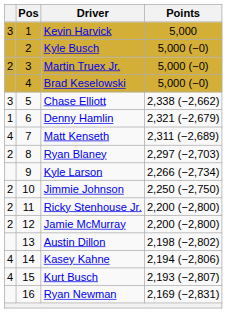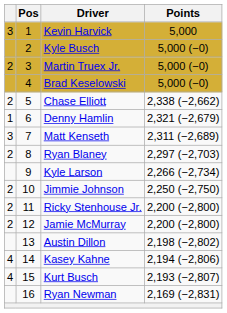 <table class="wikitable" style="font-size: 95%">
 <tr>
 <th></th>
 <th>Pos</th>
 <th>Driver</th>
 <th>Points</th>
 </tr>
 <tr style="background:#D4AF37;">
 <td align="left"> 3</td>
 <td style="text-align:center;">1</td>
 <td><a href='#'>Kevin Harvick</a></td>
 <td style="text-align:center;">5,000</td>
 </tr>
 <tr style="background:#D4AF37;">
 <td align="left"></td>
 <td style="text-align:center;">2</td>
 <td><a href='#'>Kyle Busch</a></td>
 <td style="text-align:center;">5,000 (−0)</td>
 </tr>
 <tr style="background:#D4AF37;">
 <td align="left"> 2</td>
 <td style="text-align:center;">3</td>
 <td><a href='#'>Martin Truex Jr.</a></td>
 <td style="text-align:center;">5,000 (−0)</td>
 </tr>
 <tr style="background:#D4AF37;">
 <td align="left"></td>
 <td style="text-align:center;">4</td>
 <td><a href='#'>Brad Keselowski</a></td>
 <td style="text-align:center;">5,000 (−0)</td>
 </tr>
 <tr>
-<td align="left"> 3</td>
+<td align="left"> 2</td>
 <td style="text-align:center;">5</td>
 <td><a href='#'>Chase Elliott</a></td>
 <td style="text-align:center;">2,338 (−2,662)</td>
 </tr>
 <tr>
 <td align="left"> 1</td>
 <td style="text-align:center;">6</td>
 <td><a href='#'>Denny Hamlin</a></td>
 <td style="text-align:center;">2,321 (−2,679)</td>
 </tr>
 <tr>
-<td align="left"> 4</td>
+<td align="left"> 3</td>
 <td style="text-align:center;">7</td>
 <td><a href='#'>Matt Kenseth</a></td>
 <td style="text-align:center;">2,311 (−2,689)</td>
 </tr>
 <tr>
 <td align="left"> 2</td>
 <td style="text-align:center;">8</td>
 <td><a href='#'>Ryan Blaney</a></td>
 <td style="text-align:center;">2,297 (−2,703)</td>
 </tr>
 <tr>
 <td align="left"></td>
 <td style="text-align:center;">9</td>
 <td><a href='#'>Kyle Larson</a></td>
 <td style="text-align:center;">2,266 (−2,734)</td>
 </tr>
 <tr>
 <td align="left"> 2</td>
 <td style="text-align:center;">10</td>
 <td><a href='#'>Jimmie Johnson</a></td>
 <td style="text-align:center;">2,250 (−2,750)</td>
 </tr>
 <tr>
 <td align="left"> 2</td>
 <td style="text-align:center;">11</td>
 <td><a href='#'>Ricky Stenhouse Jr.</a></td>
 <td style="text-align:center;">2,200 (−2,800)</td>
 </tr>
 <tr>
 <td align="left"> 2</td>
 <td style="text-align:center;">12</td>
 <td><a href='#'>Jamie McMurray</a></td>
 <td style="text-align:center;">2,200 (−2,800)</td>
 </tr>
 <tr>
 <td align="left"></td>
 <td style="text-align:center;">13</td>
 <td><a href='#'>Austin Dillon</a></td>
 <td style="text-align:center;">2,198 (−2,802)</td>
 </tr>
 <tr>
 <td align="left"> 4</td>
 <td style="text-align:center;">14</td>
 <td><a href='#'>Kasey Kahne</a></td>
 <td style="text-align:center;">2,194 (−2,806)</td>
 </tr>
 <tr>
 <td align="left"> 4</td>
 <td style="text-align:center;">15</td>
 <td><a href='#'>Kurt Busch</a></td>
 <td style="text-align:center;">2,193 (−2,807)</td>
 </tr>
 <tr>
 <td align="left"></td>
 <td style="text-align:center;">16</td>
 <td><a href='#'>Ryan Newman</a></td>
 <td style="text-align:center;">2,169 (−2,831)</td>
 </tr>
 <tr class="sortbottom">
 <th colspan="9"></th>
 </tr>
 </table>
